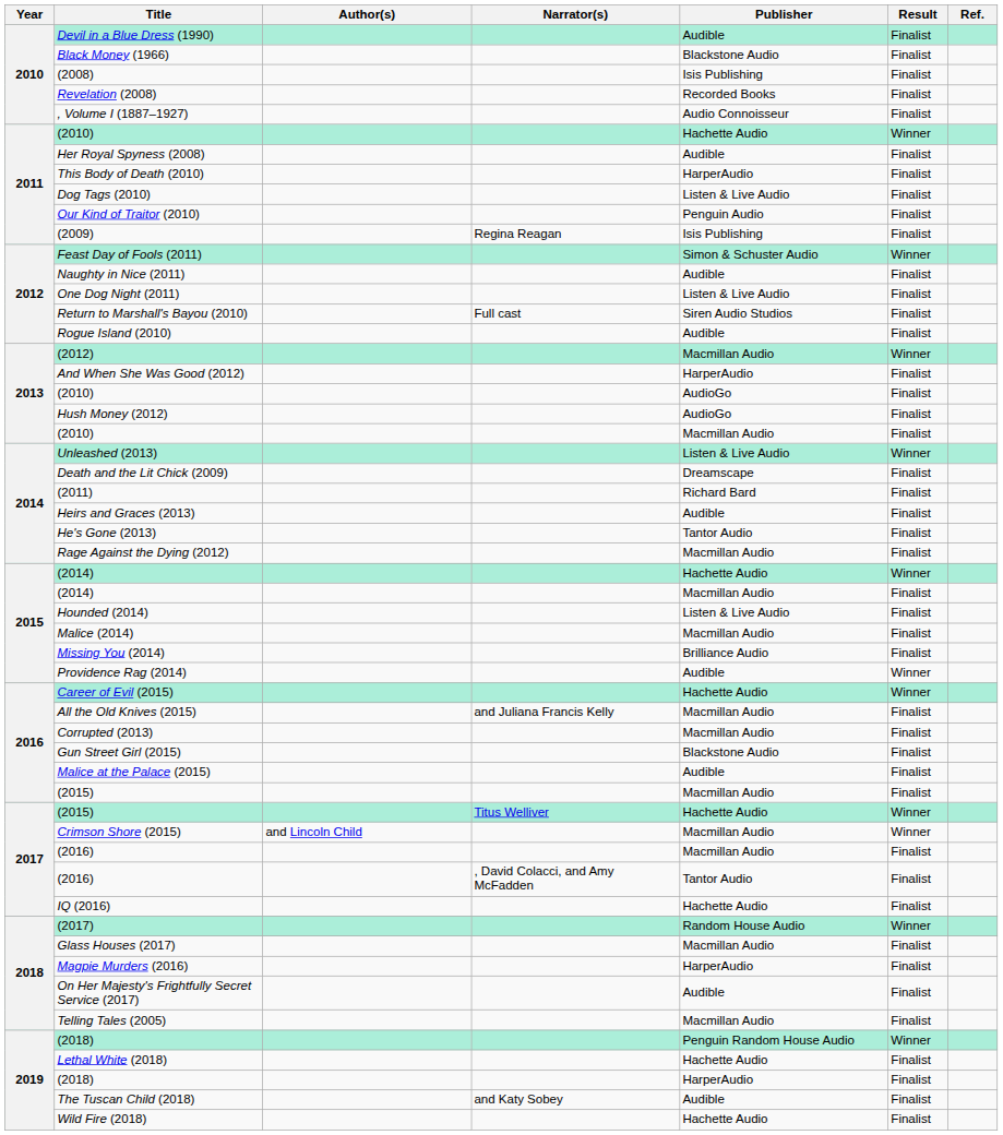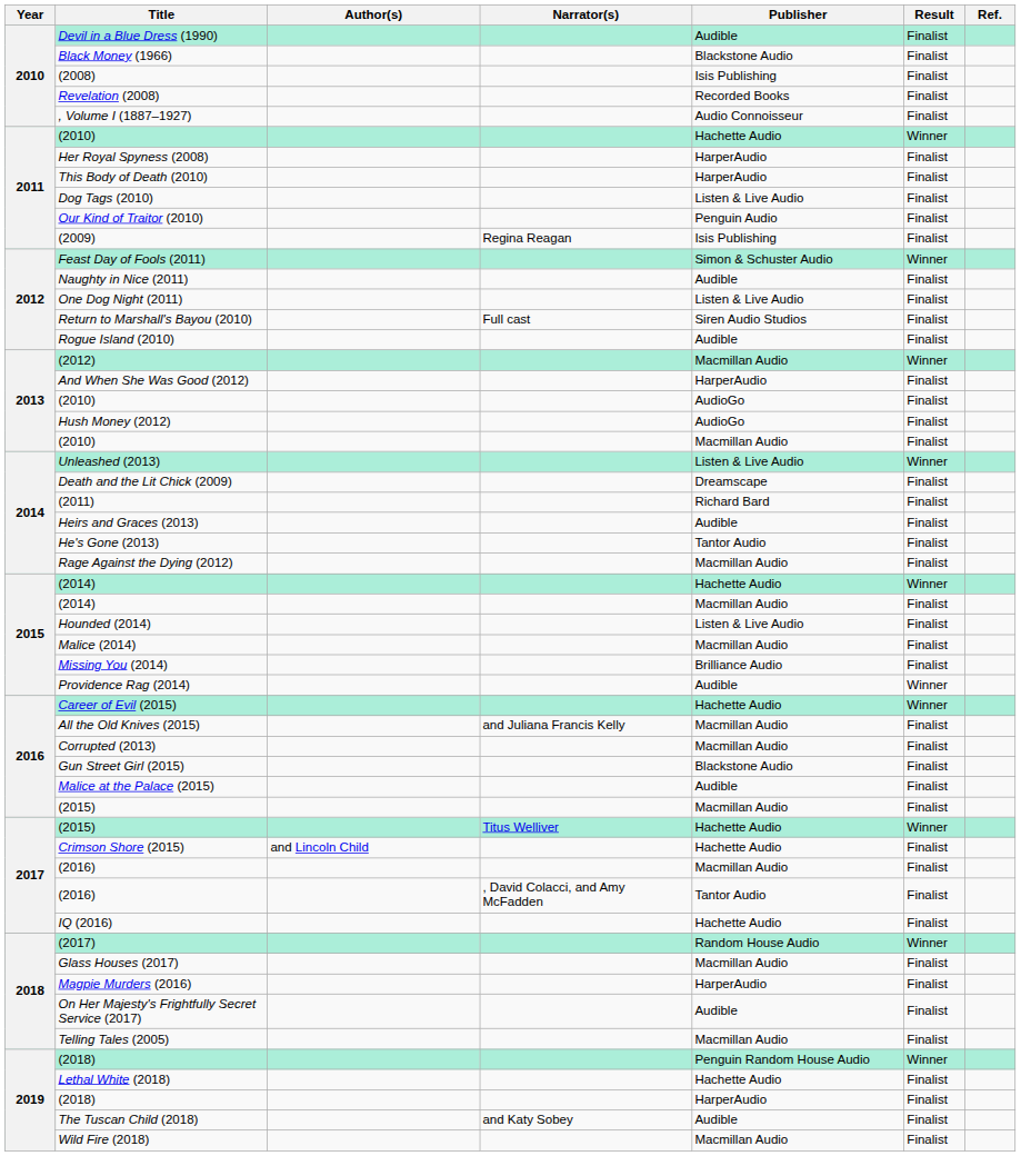 <table class="wikitable sortable mw-collapsible" style="width:100%">
 <tr>
 <th scope="col" width="5%">Year</th>
 <th scope="col" width="21%">Title</th>
 <th scope="col" width="21%">Author(s)</th>
 <th scope="col" width="21%">Narrator(s)</th>
 <th scope="col" width="21%">Publisher</th>
 <th scope="col" width="6%">Result</th>
 <th scope="col" width="5%">Ref.</th>
 </tr>
 <tr style="background:#ABEED9">
 <th rowspan="5">2010<br></th>
 <td><em><a href='#'>Devil in a Blue Dress</a></em> (1990)</td>
 <td></td>
 <td></td>
 <td>Audible</td>
 <td>Finalist</td>
 <td></td>
 </tr>
 <tr>
 <td><em><a href='#'>Black Money</a></em> (1966)</td>
 <td></td>
 <td></td>
 <td>Blackstone Audio</td>
 <td>Finalist</td>
 <td></td>
 </tr>
 <tr>
 <td><em></em> (2008)</td>
 <td></td>
 <td></td>
 <td>Isis Publishing</td>
 <td>Finalist</td>
 <td></td>
 </tr>
 <tr>
 <td><em><a href='#'>Revelation</a></em> (2008)</td>
 <td></td>
 <td></td>
 <td>Recorded Books</td>
 <td>Finalist</td>
 <td></td>
 </tr>
 <tr>
 <td><em>, Volume I</em> (1887–1927)</td>
 <td></td>
 <td></td>
 <td>Audio Connoisseur</td>
 <td>Finalist</td>
 <td></td>
 </tr>
 <tr style="background:#ABEED9">
 <th rowspan="6">2011<br></th>
 <td><em></em> (2010)</td>
 <td></td>
 <td></td>
 <td>Hachette Audio</td>
 <td>Winner</td>
 <td></td>
 </tr>
 <tr>
 <td><em>Her Royal Spyness</em> (2008)</td>
 <td></td>
 <td></td>
-<td>Audible</td>
+<td>HarperAudio</td>
 <td>Finalist</td>
 <td></td>
 </tr>
 <tr>
 <td><em>This Body of Death</em> (2010)</td>
 <td></td>
 <td></td>
 <td>HarperAudio</td>
 <td>Finalist</td>
 <td></td>
 </tr>
 <tr>
 <td><em>Dog Tags</em> (2010)</td>
 <td></td>
 <td></td>
 <td>Listen & Live Audio</td>
 <td>Finalist</td>
 <td></td>
 </tr>
 <tr>
 <td><em><a href='#'>Our Kind of Traitor</a></em> (2010)</td>
 <td></td>
 <td></td>
 <td>Penguin Audio</td>
 <td>Finalist</td>
 <td></td>
 </tr>
 <tr>
 <td><em></em> (2009)</td>
 <td></td>
 <td>Regina Reagan</td>
 <td>Isis Publishing</td>
 <td>Finalist</td>
 <td></td>
 </tr>
 <tr style="background:#ABEED9">
 <th rowspan="5">2012<br></th>
 <td><em>Feast Day of Fools</em> (2011)</td>
 <td></td>
 <td></td>
 <td>Simon & Schuster Audio</td>
 <td>Winner</td>
 <td></td>
 </tr>
 <tr>
 <td><em>Naughty in Nice</em> (2011)</td>
 <td></td>
 <td></td>
 <td>Audible</td>
 <td>Finalist</td>
 <td></td>
 </tr>
 <tr>
 <td><em>One Dog Night</em> (2011)</td>
 <td></td>
 <td></td>
 <td>Listen & Live Audio</td>
 <td>Finalist</td>
 <td></td>
 </tr>
 <tr>
 <td><em>Return to Marshall's Bayou</em> (2010)</td>
 <td></td>
 <td>Full cast</td>
 <td>Siren Audio Studios</td>
 <td>Finalist</td>
 <td></td>
 </tr>
 <tr>
 <td><em>Rogue Island</em> (2010)</td>
 <td></td>
 <td></td>
 <td>Audible</td>
 <td>Finalist</td>
 <td></td>
 </tr>
 <tr style="background:#ABEED9">
 <th rowspan="5">2013<br></th>
 <td><em></em> (2012)</td>
 <td></td>
 <td></td>
 <td>Macmillan Audio</td>
 <td>Winner</td>
 <td></td>
 </tr>
 <tr>
 <td><em>And When She Was Good</em> (2012)</td>
 <td></td>
 <td></td>
 <td>HarperAudio</td>
 <td>Finalist</td>
 <td></td>
 </tr>
 <tr>
 <td><em></em> (2010)</td>
 <td></td>
 <td></td>
 <td>AudioGo</td>
 <td>Finalist</td>
 <td></td>
 </tr>
 <tr>
 <td><em>Hush Money</em> (2012)</td>
 <td></td>
 <td></td>
 <td>AudioGo</td>
 <td>Finalist</td>
 <td></td>
 </tr>
 <tr>
 <td><em></em> (2010)</td>
 <td></td>
 <td></td>
 <td>Macmillan Audio</td>
 <td>Finalist</td>
 <td></td>
 </tr>
 <tr style="background:#ABEED9">
 <th rowspan="6">2014<br></th>
 <td><em>Unleashed</em> (2013)</td>
 <td></td>
 <td></td>
 <td>Listen & Live Audio</td>
 <td>Winner</td>
 <td></td>
 </tr>
 <tr>
 <td><em>Death and the Lit Chick</em> (2009)</td>
 <td></td>
 <td></td>
 <td>Dreamscape</td>
 <td>Finalist</td>
 <td></td>
 </tr>
 <tr>
 <td><em></em> (2011)</td>
 <td></td>
 <td></td>
 <td>Richard Bard</td>
 <td>Finalist</td>
 <td></td>
 </tr>
 <tr>
 <td><em>Heirs and Graces</em> (2013)</td>
 <td></td>
 <td></td>
 <td>Audible</td>
 <td>Finalist</td>
 <td></td>
 </tr>
 <tr>
 <td><em>He's Gone</em> (2013)</td>
 <td></td>
 <td></td>
 <td>Tantor Audio</td>
 <td>Finalist</td>
 <td></td>
 </tr>
 <tr>
 <td><em>Rage Against the Dying</em> (2012)</td>
 <td></td>
 <td></td>
 <td>Macmillan Audio</td>
 <td>Finalist</td>
 <td></td>
 </tr>
 <tr style="background:#ABEED9">
 <th rowspan="6">2015<br></th>
 <td><em></em> (2014)</td>
 <td></td>
 <td></td>
 <td>Hachette Audio</td>
 <td>Winner</td>
 <td></td>
 </tr>
 <tr>
 <td><em></em> (2014)</td>
 <td></td>
 <td></td>
 <td>Macmillan Audio</td>
 <td>Finalist</td>
 <td></td>
 </tr>
 <tr>
 <td><em>Hounded</em> (2014)</td>
 <td></td>
 <td></td>
 <td>Listen & Live Audio</td>
 <td>Finalist</td>
 <td></td>
 </tr>
 <tr>
 <td><em>Malice</em> (2014)</td>
 <td></td>
 <td></td>
 <td>Macmillan Audio</td>
 <td>Finalist</td>
 <td></td>
 </tr>
 <tr>
 <td><em><a href='#'>Missing You</a></em> (2014)</td>
 <td></td>
 <td></td>
 <td>Brilliance Audio</td>
 <td>Finalist</td>
 <td></td>
 </tr>
 <tr>
 <td><em>Providence Rag</em> (2014)</td>
 <td></td>
 <td></td>
 <td>Audible</td>
 <td>Winner</td>
 <td></td>
 </tr>
 <tr style="background:#ABEED9">
 <th rowspan="6">2016</th>
 <td><em><a href='#'>Career of Evil</a></em> (2015)</td>
 <td></td>
 <td></td>
 <td>Hachette Audio</td>
 <td>Winner</td>
 <td></td>
 </tr>
 <tr>
 <td><em>All the Old Knives</em> (2015)</td>
 <td></td>
 <td> and Juliana Francis Kelly</td>
 <td>Macmillan Audio</td>
 <td>Finalist</td>
 <td></td>
 </tr>
 <tr>
 <td><em>Corrupted</em> (2013)</td>
 <td></td>
 <td></td>
 <td>Macmillan Audio</td>
 <td>Finalist</td>
 <td></td>
 </tr>
 <tr>
 <td><em>Gun Street Girl</em> (2015)</td>
 <td></td>
 <td></td>
 <td>Blackstone Audio</td>
 <td>Finalist</td>
 <td></td>
 </tr>
 <tr>
 <td><em><a href='#'>Malice at the Palace</a></em> (2015)</td>
 <td></td>
 <td></td>
 <td>Audible</td>
 <td>Finalist</td>
 <td></td>
 </tr>
 <tr>
 <td><em></em> (2015)</td>
 <td></td>
 <td></td>
 <td>Macmillan Audio</td>
 <td>Finalist</td>
 <td></td>
 </tr>
 <tr style="background:#ABEED9">
 <th rowspan="5">2017<br></th>
 <td><em></em> (2015)</td>
 <td></td>
 <td><a href='#'>Titus Welliver</a></td>
 <td>Hachette Audio</td>
 <td>Winner</td>
 <td></td>
 </tr>
 <tr>
 <td><em><a href='#'>Crimson Shore</a></em> (2015)</td>
 <td> and <a href='#'>Lincoln Child</a></td>
 <td></td>
-<td>Macmillan Audio</td>
-<td>Winner</td>
+<td>Hachette Audio</td>
+<td>Finalist</td>
 <td></td>
 </tr>
 <tr>
 <td><em></em> (2016)</td>
 <td></td>
 <td></td>
 <td>Macmillan Audio</td>
 <td>Finalist</td>
 <td></td>
 </tr>
 <tr>
 <td><em></em> (2016)</td>
 <td></td>
 <td>, David Colacci, and Amy McFadden</td>
 <td>Tantor Audio</td>
 <td>Finalist</td>
 <td></td>
 </tr>
 <tr>
 <td><em>IQ</em> (2016)</td>
 <td></td>
 <td></td>
 <td>Hachette Audio</td>
 <td>Finalist</td>
 <td></td>
 </tr>
 <tr style="background:#ABEED9">
 <th rowspan="5">2018<br></th>
 <td><em></em> (2017)</td>
 <td></td>
 <td></td>
 <td>Random House Audio</td>
 <td>Winner</td>
 <td></td>
 </tr>
 <tr>
 <td><em>Glass Houses</em> (2017)</td>
 <td></td>
 <td></td>
 <td>Macmillan Audio</td>
 <td>Finalist</td>
 <td></td>
 </tr>
 <tr>
 <td><em><a href='#'>Magpie Murders</a></em> (2016)</td>
 <td></td>
 <td></td>
 <td>HarperAudio</td>
 <td>Finalist</td>
 <td></td>
 </tr>
 <tr>
 <td><em>On Her Majesty's Frightfully Secret Service</em> (2017)</td>
 <td></td>
 <td></td>
 <td>Audible</td>
 <td>Finalist</td>
 <td></td>
 </tr>
 <tr>
 <td><em>Telling Tales</em> (2005)</td>
 <td></td>
 <td></td>
 <td>Macmillan Audio</td>
 <td>Finalist</td>
 <td></td>
 </tr>
 <tr style="background:#ABEED9">
 <th rowspan="5">2019<br></th>
 <td><em></em> (2018)</td>
 <td></td>
 <td></td>
 <td>Penguin Random House Audio</td>
 <td>Winner</td>
 <td></td>
 </tr>
 <tr>
 <td><em><a href='#'>Lethal White</a></em> (2018)</td>
 <td></td>
 <td></td>
 <td>Hachette Audio</td>
 <td>Finalist</td>
 <td></td>
 </tr>
 <tr>
 <td><em></em>  (2018)</td>
 <td></td>
 <td></td>
 <td>HarperAudio</td>
 <td>Finalist</td>
 <td></td>
 </tr>
 <tr>
 <td><em>The Tuscan Child</em> (2018)</td>
 <td></td>
 <td> and Katy Sobey</td>
 <td>Audible</td>
 <td>Finalist</td>
 <td></td>
 </tr>
 <tr>
 <td><em>Wild Fire</em> (2018)</td>
 <td></td>
 <td></td>
-<td>Hachette Audio</td>
+<td>Macmillan Audio</td>
 <td>Finalist</td>
 <td></td>
 </tr>
 </table>
